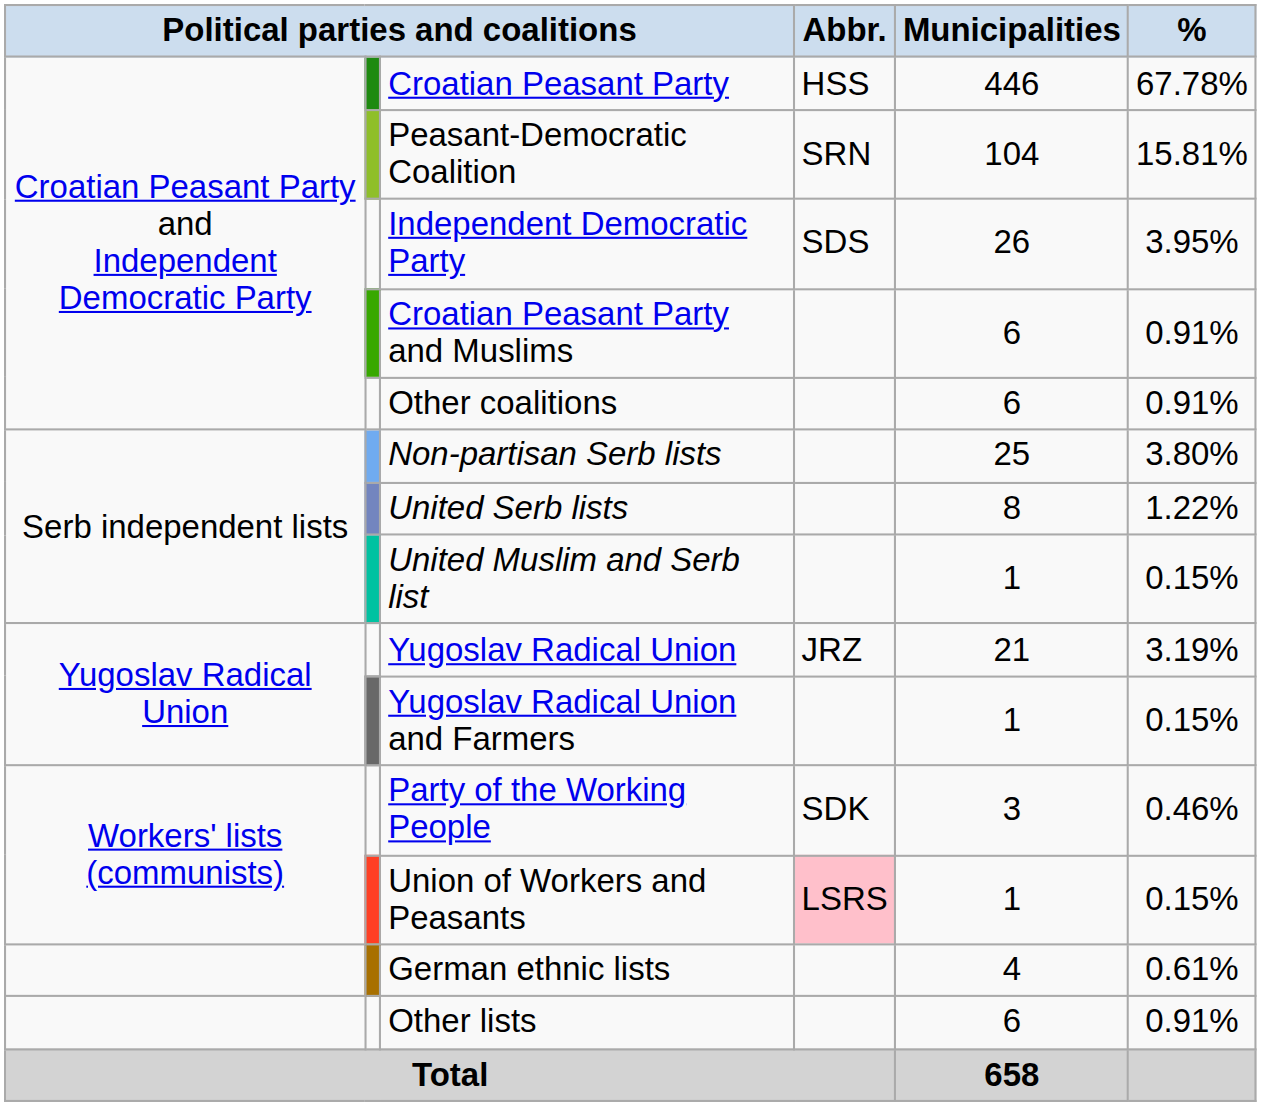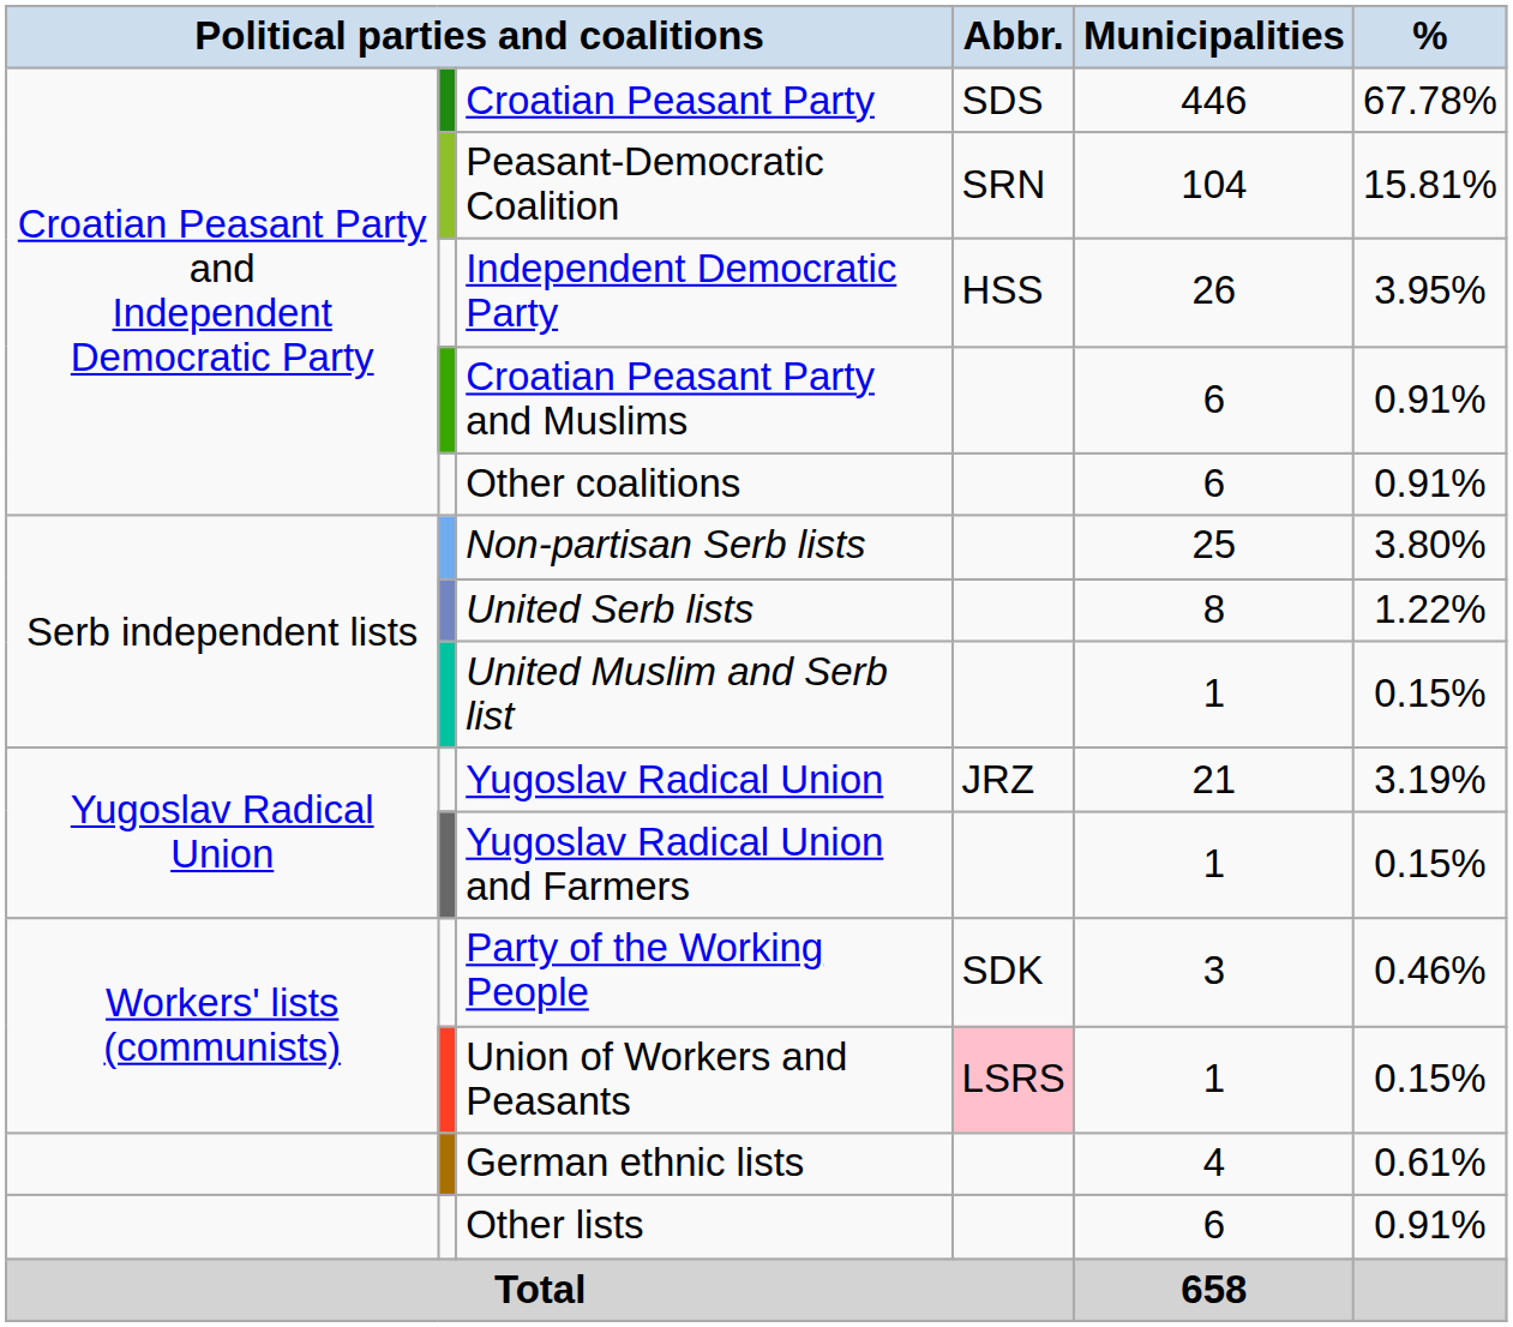 <table class="wikitable" border="1">
 <tr>
 <th style="background-color:#CCDDEE" colspan="3">Political parties and coalitions</th>
 <th style="background-color:#CCDDEE" align= center>Abbr.</th>
 <th style="background-color:#CCDDEE" align= center>Municipalities</th>
 <th style="background-color:#CCDDEE" align= center>%</th>
 </tr>
 <tr>
 <td align = center rowspan=5><a href='#'>Croatian Peasant Party</a> and<br><a href='#'>Independent Democratic Party</a></td>
 <td bgcolor=#1e8a10></td>
 <td><a href='#'>Croatian Peasant Party</a></td>
-<td>HSS</td>
+<td>SDS</td>
 <td align = center>446</td>
 <td align = center>67.78%</td>
 </tr>
 <tr>
 <td bgcolor=#8fbf29></td>
 <td>Peasant-Democratic Coalition</td>
 <td>SRN</td>
 <td align = center>104</td>
 <td align = center>15.81%</td>
 </tr>
 <tr>
 <td bgcolor=></td>
 <td><a href='#'>Independent Democratic Party</a></td>
-<td>SDS</td>
+<td>HSS</td>
 <td align = center>26</td>
 <td align = center>3.95%</td>
 </tr>
 <tr>
 <td bgcolor=#38a800></td>
 <td><a href='#'>Croatian Peasant Party</a> and Muslims</td>
 <td></td>
 <td align = center>6</td>
 <td align = center>0.91%</td>
 </tr>
 <tr>
 <td></td>
 <td>Other coalitions</td>
 <td></td>
 <td align = center>6</td>
 <td align = center>0.91%</td>
 </tr>
 <tr>
 <td align = center rowspan=3>Serb independent lists</td>
 <td bgcolor=#70abf0></td>
 <td><em>Non-partisan Serb lists</em></td>
 <td></td>
 <td align = center>25</td>
 <td align = center>3.80%</td>
 </tr>
 <tr>
 <td bgcolor=#7385bf></td>
 <td><em>United Serb lists</em></td>
 <td></td>
 <td align = center>8</td>
 <td align = center>1.22%</td>
 </tr>
 <tr>
 <td bgcolor=#00C2A1></td>
 <td><em>United Muslim and Serb list</em></td>
 <td></td>
 <td align = center>1</td>
 <td align = center>0.15%</td>
 </tr>
 <tr>
 <td align = center rowspan=2><a href='#'>Yugoslav Radical Union</a></td>
 <td bgcolor=></td>
 <td><a href='#'>Yugoslav Radical Union</a></td>
 <td>JRZ</td>
 <td align = center>21</td>
 <td align = center>3.19%</td>
 </tr>
 <tr>
 <td bgcolor=#686868></td>
 <td><a href='#'>Yugoslav Radical Union</a> and Farmers</td>
 <td></td>
 <td align = center>1</td>
 <td align = center>0.15%</td>
 </tr>
 <tr>
 <td align = center rowspan=2><a href='#'>Workers' lists (communists)</a></td>
 <td bgcolor=></td>
 <td><a href='#'>Party of the Working People</a></td>
 <td>SDK</td>
 <td align = center>3</td>
 <td align = center>0.46%</td>
 </tr>
 <tr>
 <td bgcolor=#ff3f24></td>
 <td>Union of Workers and Peasants</td>
 <td style="background: pink;">LSRS</td>
 <td align = center>1</td>
 <td align = center>0.15%</td>
 </tr>
 <tr>
 <td></td>
 <td bgcolor=#a87000></td>
 <td>German ethnic lists</td>
 <td></td>
 <td align = center>4</td>
 <td align = center>0.61%</td>
 </tr>
 <tr>
 <td></td>
 <td></td>
 <td>Other lists</td>
 <td></td>
 <td align = center>6</td>
 <td align = center>0.91%</td>
 </tr>
 <tr>
 <td colspan="4" align=center style="background: lightgrey"><strong>Total</strong></td>
 <td align=center style="background: lightgrey"><strong>658</strong></td>
 <td align=center style="background: lightgrey"></td>
 </tr>
 </table>
